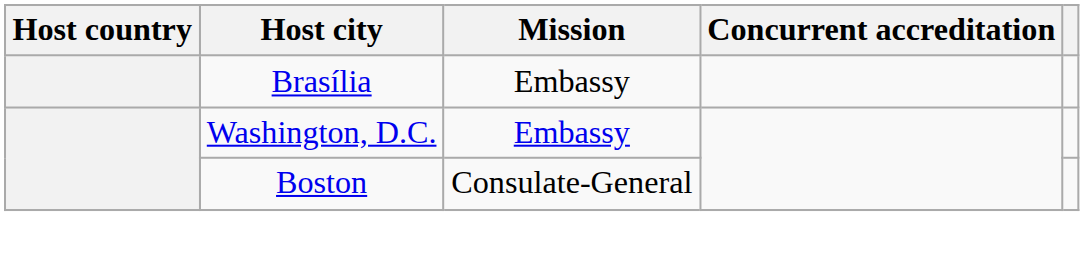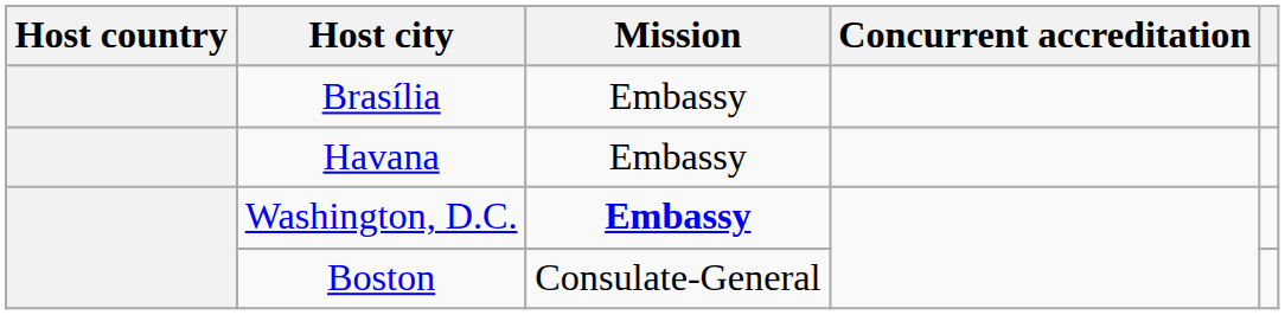 <table class="wikitable plainrowheaders" style="text-align:center;">
 <tr>
 <th scope="col">Host country</th>
 <th scope="col">Host city</th>
 <th scope="col">Mission</th>
 <th scope="col">Concurrent accreditation</th>
 <th scope="col"></th>
 </tr>
 <tr>
 <th scope="row"></th>
 <td><a href='#'>Brasília</a></td>
 <td>Embassy</td>
 <td></td>
 <td></td>
 </tr>
 <tr>
+<th scope="row"></th>
+<td><a href='#'>Havana</a></td>
+<td>Embassy</td>
+<td></td>
+<td></td>
+</tr>
+<tr>
 <th scope="row" rowspan="2"></th>
 <td><a href='#'>Washington, D.C.</a></td>
-<td><a href='#'>Embassy</a></td>
+<td><strong><a href='#'>Embassy</a></strong></td>
 <td rowspan="2"></td>
 <td></td>
 </tr>
 <tr>
 <td><a href='#'>Boston</a></td>
 <td>Consulate-General</td>
 <td></td>
 </tr>
 </table>
